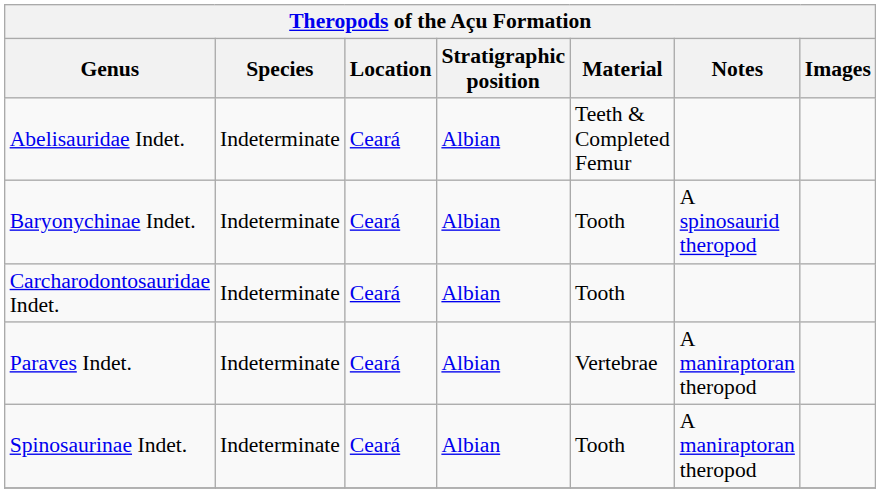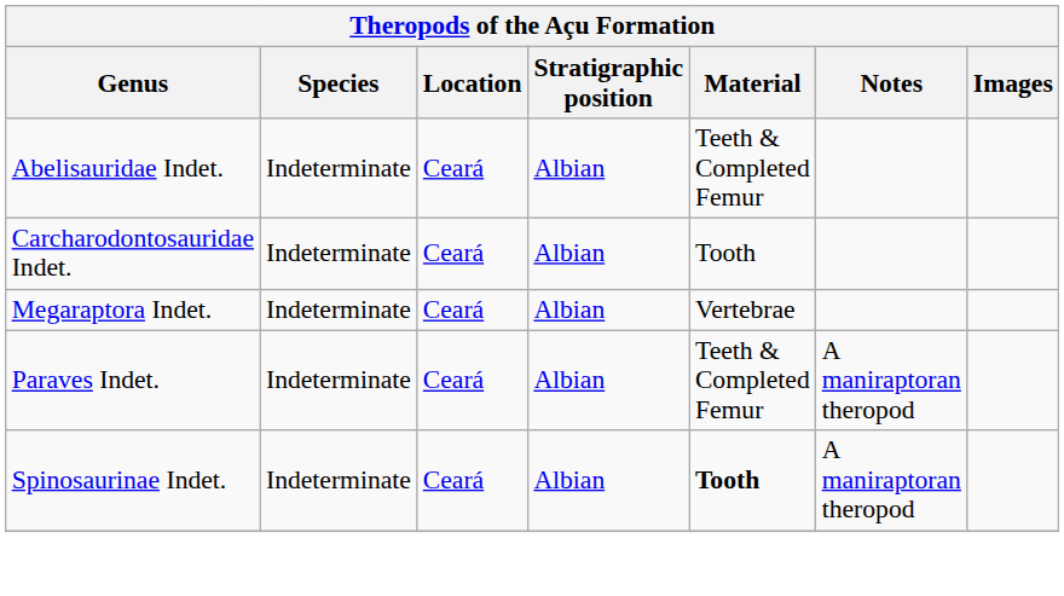 <table class="wikitable" align="center">
 <tr>
 <th colspan="7" align="center"><a href='#'>Theropods</a> of the Açu Formation</th>
 </tr>
 <tr>
 <th>Genus</th>
 <th>Species</th>
 <th>Location</th>
 <th>Stratigraphic position</th>
 <th>Material</th>
 <th>Notes</th>
 <th>Images</th>
 </tr>
 <tr>
 <td><a href='#'>Abelisauridae</a> Indet.</td>
 <td>Indeterminate</td>
 <td><a href='#'>Ceará</a></td>
 <td><a href='#'>Albian</a></td>
 <td>Teeth & Completed Femur</td>
 <td></td>
 <td></td>
 </tr>
 <tr>
-<td><a href='#'>Baryonychinae</a> Indet.</td>
-<td>Indeterminate</td>
-<td><a href='#'>Ceará</a></td>
-<td><a href='#'>Albian</a></td>
-<td>Tooth</td>
-<td>A <a href='#'>spinosaurid</a> <a href='#'>theropod</a></td>
-<td></td>
-</tr>
-<tr>
 <td><a href='#'>Carcharodontosauridae</a> Indet.</td>
 <td>Indeterminate</td>
 <td><a href='#'>Ceará</a></td>
 <td><a href='#'>Albian</a></td>
 <td>Tooth</td>
 <td></td>
 <td></td>
 </tr>
 <tr>
+<td><a href='#'>Megaraptora</a> Indet.</td>
+<td>Indeterminate</td>
+<td><a href='#'>Ceará</a></td>
+<td><a href='#'>Albian</a></td>
+<td>Vertebrae</td>
+<td></td>
+<td></td>
+</tr>
+<tr>
 <td><a href='#'>Paraves</a> Indet.</td>
 <td>Indeterminate</td>
 <td><a href='#'>Ceará</a></td>
 <td><a href='#'>Albian</a></td>
-<td>Vertebrae</td>
+<td>Teeth & Completed Femur</td>
 <td>A <a href='#'>maniraptoran</a> theropod</td>
 <td></td>
 </tr>
 <tr>
 <td><a href='#'>Spinosaurinae</a> Indet.</td>
 <td>Indeterminate</td>
 <td><a href='#'>Ceará</a></td>
 <td><a href='#'>Albian</a></td>
-<td>Tooth</td>
+<td><strong>Tooth</strong></td>
 <td>A <a href='#'>maniraptoran</a> theropod</td>
 <td></td>
 </tr>
 <tr>
 </tr>
 </table>
